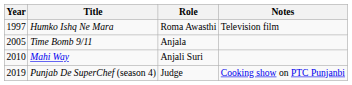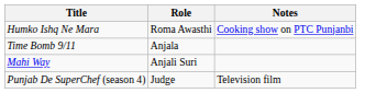 <table class="wikitable sortable plainrowheaders">
 <tr>
-<th scope="col">Year</th>
 <th scope="col">Title</th>
 <th scope="col">Role</th>
 <th scope="col">Notes</th>
 </tr>
 <tr>
-<td>1997</td>
 <td><em>Humko Ishq Ne Mara</em></td>
 <td>Roma Awasthi</td>
-<td>Television film</td>
+<td><a href='#'>Cooking show</a> on <a href='#'>PTC Punjanbi</a></td>
 </tr>
 <tr>
-<td>2005</td>
 <td><em>Time Bomb 9/11</em></td>
 <td>Anjala</td>
 <td></td>
 </tr>
 <tr>
-<td>2010</td>
 <td><em><a href='#'>Mahi Way</a></em></td>
 <td>Anjali Suri</td>
 <td></td>
 </tr>
 <tr>
-<td>2019</td>
 <td><em>Punjab De SuperChef</em> (season 4)</td>
 <td>Judge</td>
-<td><a href='#'>Cooking show</a> on <a href='#'>PTC Punjanbi</a></td>
+<td>Television film</td>
 </tr>
 </table>
